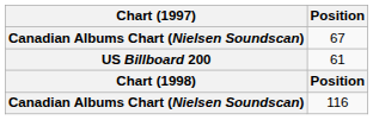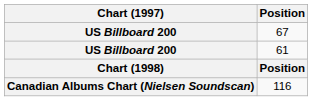 <table class="wikitable plainrowheaders" style="text-align:center">
 <tr>
 <th scope="col">Chart (1997)</th>
 <th scope="col">Position</th>
 </tr>
 <tr>
-<th scope="row">Canadian Albums Chart (<em>Nielsen Soundscan</em>)</th>
+<th scope="row">US <em>Billboard</em> 200</th>
 <td>67</td>
 </tr>
 <tr>
 <th scope="row">US <em>Billboard</em> 200</th>
 <td>61</td>
 </tr>
 <tr>
 <th scope="col">Chart (1998)</th>
 <th scope="col">Position</th>
 </tr>
 <tr>
 <th scope="row">Canadian Albums Chart (<em>Nielsen Soundscan</em>)</th>
 <td>116</td>
 </tr>
 </table>
